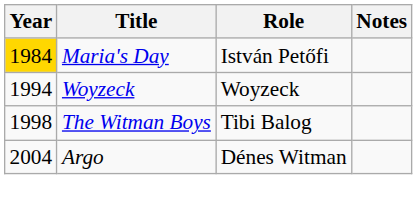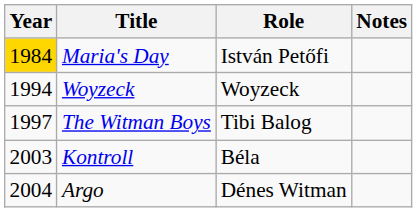 <table class="wikitable sortable">
 <tr>
 <th>Year</th>
 <th>Title</th>
 <th>Role</th>
 <th class="unsortable">Notes</th>
 </tr>
 <tr>
 <td style="background: gold;">1984</td>
 <td><em><a href='#'>Maria's Day</a></em></td>
 <td>István Petőfi</td>
 <td></td>
 </tr>
 <tr>
 <td>1994</td>
 <td><em><a href='#'>Woyzeck</a></em></td>
 <td>Woyzeck</td>
 <td></td>
 </tr>
 <tr>
-<td>1998</td>
+<td>1997</td>
 <td><em><a href='#'>The Witman Boys</a></em></td>
 <td>Tibi Balog</td>
+<td></td>
+</tr>
+<tr>
+<td>2003</td>
+<td><em><a href='#'>Kontroll</a></em></td>
+<td>Béla</td>
 <td></td>
 </tr>
 <tr>
 <td>2004</td>
 <td><em>Argo</em></td>
 <td>Dénes Witman</td>
 <td></td>
 </tr>
 </table>
